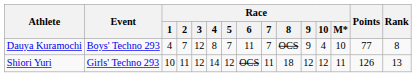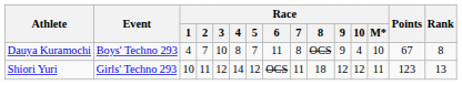 <table class="wikitable" border="1" style="font-size:90%">
 <tr>
 <th rowspan=2>Athlete</th>
 <th rowspan=2>Event</th>
 <th colspan=11>Race</th>
 <th rowspan=2>Points</th>
 <th rowspan=2>Rank</th>
 </tr>
 <tr>
 <th>1</th>
 <th>2</th>
 <th>3</th>
 <th>4</th>
 <th>5</th>
 <th>6</th>
 <th>7</th>
 <th>8</th>
 <th>9</th>
 <th>10</th>
 <th>M*</th>
 </tr>
 <tr>
 <td><a href='#'>Dauya Kuramochi</a></td>
 <td><a href='#'>Boys' Techno 293</a></td>
 <td align=center>4</td>
 <td align=center>7</td>
-<td align=center>12</td>
+<td align=center>10</td>
 <td align=center>8</td>
 <td align=center>7</td>
 <td align=center>11</td>
-<td align=center>7</td>
+<td align=center>8</td>
 <td align=center><s>OCS</s></td>
 <td align=center>9</td>
 <td align=center>4</td>
 <td align=center>10</td>
-<td align=center>77</td>
+<td align=center>67</td>
 <td align=center>8</td>
 </tr>
 <tr>
 <td><a href='#'>Shiori Yuri</a></td>
 <td><a href='#'>Girls' Techno 293</a></td>
 <td align=center>10</td>
 <td align=center>11</td>
 <td align=center>12</td>
 <td align=center>14</td>
 <td align=center>12</td>
 <td align=center><s>OCS</s></td>
 <td align=center>11</td>
 <td align=center>18</td>
 <td align=center>12</td>
 <td align=center>12</td>
 <td align=center>11</td>
-<td align=center>126</td>
+<td align=center>123</td>
 <td align=center>13</td>
 </tr>
 </table>
